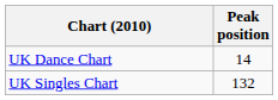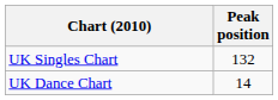 <table class="wikitable sortable">
 <tr>
 <th align="left" width="210">Chart (2010)</th>
 <th align="left">Peak<br>position</th>
 </tr>
 <tr>
+<td align="left"><a href='#'>UK Singles Chart</a></td>
+<td align="center">132</td>
+</tr>
+<tr>
 <td align="left"><a href='#'>UK Dance Chart</a></td>
 <td align="center">14</td>
 </tr>
-<tr>
-<td align="left"><a href='#'>UK Singles Chart</a></td>
-<td align="center">132</td>
-</tr>
 </table>
